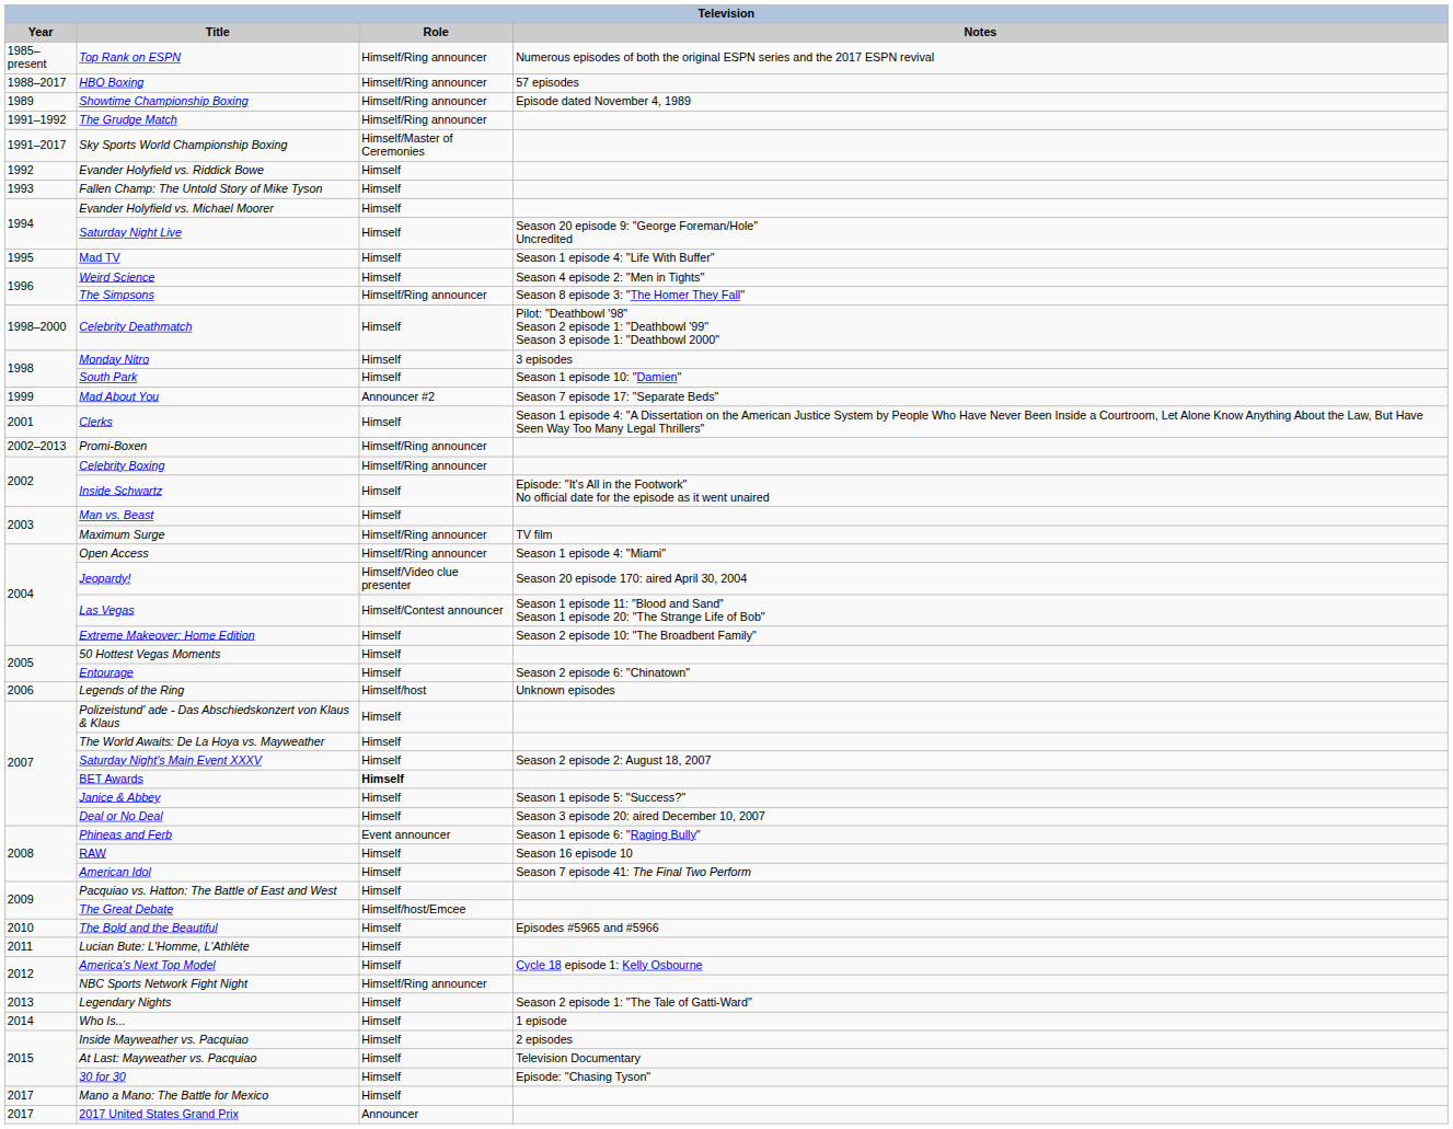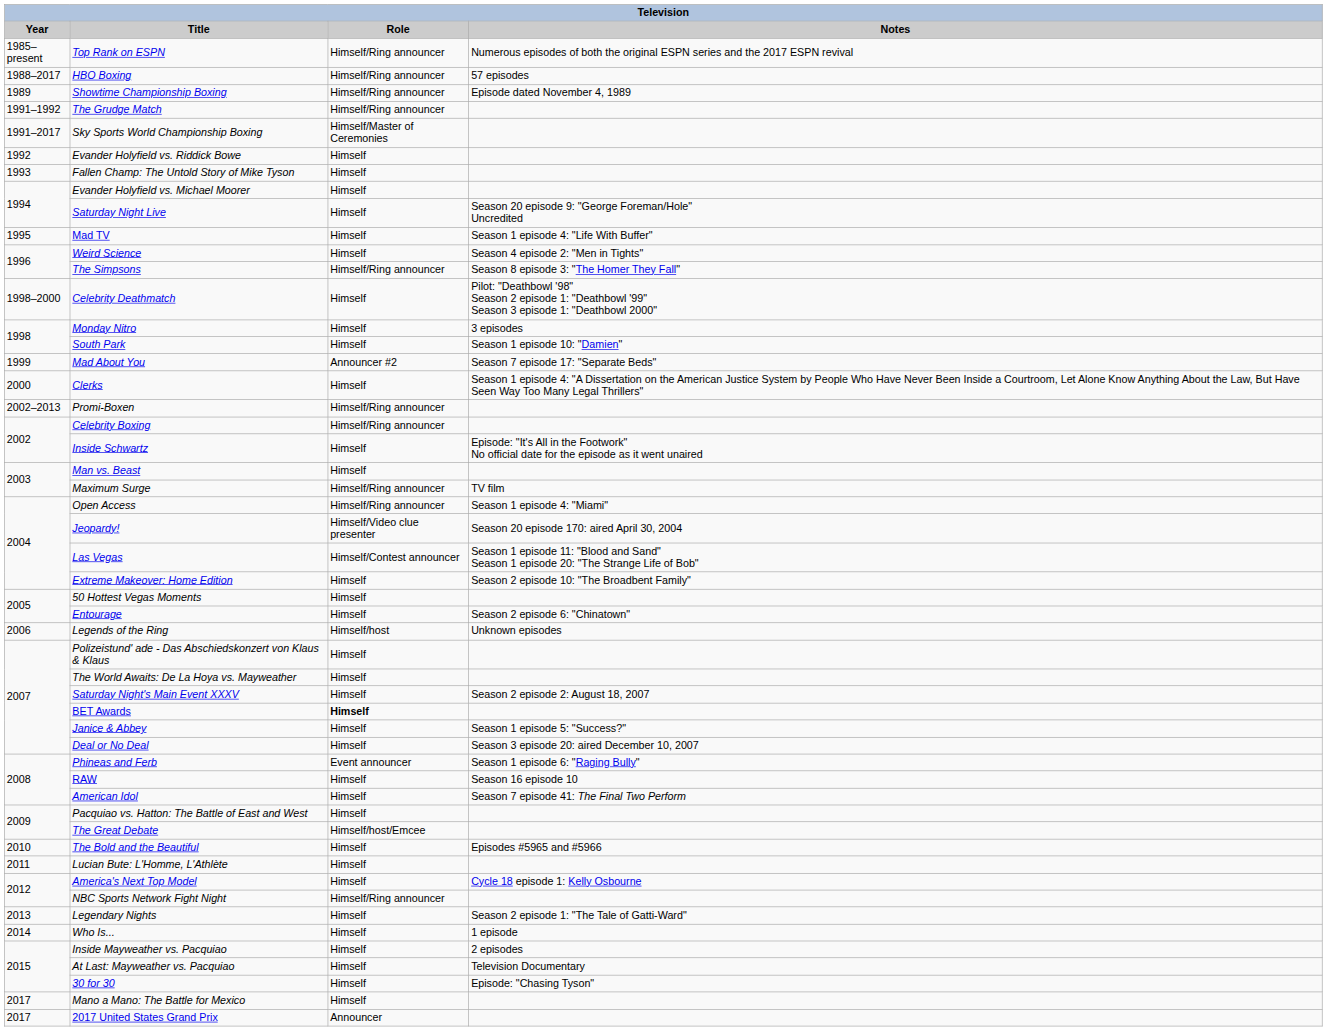 <table class="wikitable">
 <tr style="text-align:center;">
 <th colspan=4 style="background:#B0C4DE;">Television</th>
 </tr>
 <tr style="text-align:center;">
 <th style="background:#ccc;">Year</th>
 <th style="background:#ccc;">Title</th>
 <th style="background:#ccc;">Role</th>
 <th style="background:#ccc;">Notes</th>
 </tr>
 <tr>
 <td>1985–present</td>
 <td><em><a href='#'>Top Rank on ESPN</a></em></td>
 <td>Himself/Ring announcer</td>
 <td>Numerous episodes of both the original ESPN series and the 2017 ESPN revival</td>
 </tr>
 <tr>
 <td>1988–2017</td>
 <td><em><a href='#'>HBO Boxing</a></em></td>
 <td>Himself/Ring announcer</td>
 <td>57 episodes</td>
 </tr>
 <tr>
 <td>1989</td>
 <td><em><a href='#'>Showtime Championship Boxing</a></em></td>
 <td>Himself/Ring announcer</td>
 <td>Episode dated November 4, 1989</td>
 </tr>
 <tr>
 <td>1991–1992</td>
 <td><em><a href='#'>The Grudge Match</a></em></td>
 <td>Himself/Ring announcer</td>
 <td></td>
 </tr>
 <tr>
 <td>1991–2017</td>
 <td><em>Sky Sports World Championship Boxing</em></td>
 <td>Himself/Master of Ceremonies</td>
 <td></td>
 </tr>
 <tr>
 <td>1992</td>
 <td><em>Evander Holyfield vs. Riddick Bowe</em></td>
 <td>Himself</td>
 <td></td>
 </tr>
 <tr>
 <td>1993</td>
 <td><em>Fallen Champ: The Untold Story of Mike Tyson</em></td>
 <td>Himself</td>
 <td></td>
 </tr>
 <tr>
 <td rowspan=2>1994</td>
 <td><em>Evander Holyfield vs. Michael Moorer</em></td>
 <td>Himself</td>
 <td></td>
 </tr>
 <tr>
 <td><em><a href='#'>Saturday Night Live</a></em></td>
 <td>Himself</td>
 <td>Season 20 episode 9: "George Foreman/Hole"<br> Uncredited</td>
 </tr>
 <tr>
 <td>1995</td>
 <td><a href='#'>Mad TV</a></td>
 <td>Himself</td>
 <td>Season 1 episode 4: "Life With Buffer"</td>
 </tr>
 <tr>
 <td rowspan=2>1996</td>
 <td><em><a href='#'>Weird Science</a></em></td>
 <td>Himself</td>
 <td>Season 4 episode 2: "Men in Tights"</td>
 </tr>
 <tr>
 <td><em><a href='#'>The Simpsons</a></em></td>
 <td>Himself/Ring announcer</td>
 <td>Season 8 episode 3:  "<a href='#'>The Homer They Fall</a>"</td>
 </tr>
 <tr>
 <td>1998–2000</td>
 <td><em><a href='#'>Celebrity Deathmatch</a></em></td>
 <td>Himself</td>
 <td>Pilot: "Deathbowl '98"<br> Season 2 episode 1: "Deathbowl '99"<br> Season 3 episode 1: "Deathbowl 2000"</td>
 </tr>
 <tr>
 <td rowspan=2>1998</td>
 <td><em><a href='#'>Monday Nitro</a></em></td>
 <td>Himself</td>
 <td>3 episodes</td>
 </tr>
 <tr>
 <td><em><a href='#'>South Park</a></em></td>
 <td>Himself</td>
 <td>Season 1 episode 10: "<a href='#'>Damien</a>"</td>
 </tr>
 <tr>
 <td>1999</td>
 <td><em><a href='#'>Mad About You</a></em></td>
 <td>Announcer #2</td>
 <td>Season 7 episode 17: "Separate Beds"</td>
 </tr>
 <tr>
-<td>2001</td>
+<td>2000</td>
 <td><em><a href='#'>Clerks</a></em></td>
 <td>Himself</td>
 <td>Season 1 episode 4: "A Dissertation on the American Justice System by People Who Have Never Been Inside a Courtroom, Let Alone Know Anything About the Law, But Have Seen Way Too Many Legal Thrillers"</td>
 </tr>
 <tr>
 <td>2002–2013</td>
 <td><em>Promi-Boxen</em></td>
 <td>Himself/Ring announcer</td>
 <td></td>
 </tr>
 <tr>
 <td rowspan=2>2002</td>
 <td><em><a href='#'>Celebrity Boxing</a></em></td>
 <td>Himself/Ring announcer</td>
 <td></td>
 </tr>
 <tr>
 <td><em><a href='#'>Inside Schwartz</a></em></td>
 <td>Himself</td>
 <td>Episode: "It's All in the Footwork"<br> No official date for the episode as it went unaired</td>
 </tr>
 <tr>
 <td rowspan=2>2003</td>
 <td><em><a href='#'>Man vs. Beast</a></em></td>
 <td>Himself</td>
 <td></td>
 </tr>
 <tr>
 <td><em>Maximum Surge</em></td>
 <td>Himself/Ring announcer</td>
 <td>TV film</td>
 </tr>
 <tr>
 <td rowspan=4>2004</td>
 <td><em>Open Access</em></td>
 <td>Himself/Ring announcer</td>
 <td>Season 1 episode 4: "Miami"</td>
 </tr>
 <tr>
 <td><em><a href='#'>Jeopardy!</a></em></td>
 <td>Himself/Video clue presenter</td>
 <td>Season 20 episode 170: aired April 30, 2004</td>
 </tr>
 <tr>
 <td><em><a href='#'>Las Vegas</a></em></td>
 <td>Himself/Contest announcer</td>
 <td>Season 1 episode 11: "Blood and Sand"<br> Season 1 episode 20: "The Strange Life of Bob"</td>
 </tr>
 <tr>
 <td><em><a href='#'>Extreme Makeover: Home Edition</a></em></td>
 <td>Himself</td>
 <td>Season 2 episode 10: "The Broadbent Family"</td>
 </tr>
 <tr>
 <td rowspan=2>2005</td>
 <td><em>50 Hottest Vegas Moments</em></td>
 <td>Himself</td>
 <td></td>
 </tr>
 <tr>
 <td><em><a href='#'>Entourage</a></em></td>
 <td>Himself</td>
 <td>Season 2 episode 6: "Chinatown"</td>
 </tr>
 <tr>
 <td>2006</td>
 <td><em>Legends of the Ring</em></td>
 <td>Himself/host</td>
 <td>Unknown episodes</td>
 </tr>
 <tr>
 <td rowspan=6>2007</td>
 <td><em>Polizeistund' ade - Das Abschiedskonzert von Klaus & Klaus</em></td>
 <td>Himself</td>
 <td></td>
 </tr>
 <tr>
 <td><em>The World Awaits: De La Hoya vs. Mayweather</em></td>
 <td>Himself</td>
 <td></td>
 </tr>
 <tr>
 <td><em><a href='#'>Saturday Night's Main Event XXXV</a></em></td>
 <td>Himself</td>
 <td>Season 2 episode 2: August 18, 2007</td>
 </tr>
 <tr>
 <td><a href='#'>BET Awards</a></td>
 <td><strong>Himself</strong></td>
 <td></td>
 </tr>
 <tr>
 <td><em><a href='#'>Janice & Abbey</a></em></td>
 <td>Himself</td>
 <td>Season 1 episode 5: "Success?"</td>
 </tr>
 <tr>
 <td><em><a href='#'>Deal or No Deal</a></em></td>
 <td>Himself</td>
 <td>Season 3 episode 20: aired December 10, 2007</td>
 </tr>
 <tr>
 <td rowspan=3>2008</td>
 <td><em><a href='#'>Phineas and Ferb</a></em></td>
 <td>Event announcer</td>
 <td>Season 1 episode 6: "<a href='#'>Raging Bully</a>"</td>
 </tr>
 <tr>
 <td><a href='#'>RAW</a></td>
 <td>Himself</td>
 <td>Season 16 episode 10</td>
 </tr>
 <tr>
 <td><em><a href='#'>American Idol</a></em></td>
 <td>Himself</td>
 <td>Season 7 episode 41: <em>The Final Two Perform</em></td>
 </tr>
 <tr>
 <td rowspan=2>2009</td>
 <td><em>Pacquiao vs. Hatton: The Battle of East and West</em></td>
 <td>Himself</td>
 <td></td>
 </tr>
 <tr>
 <td><em><a href='#'>The Great Debate</a></em></td>
 <td>Himself/host/Emcee</td>
 <td></td>
 </tr>
 <tr>
 <td>2010</td>
 <td><em><a href='#'>The Bold and the Beautiful</a></em></td>
 <td>Himself</td>
 <td>Episodes #5965 and #5966</td>
 </tr>
 <tr>
 <td>2011</td>
 <td><em>Lucian Bute: L'Homme, L'Athlète</em></td>
 <td>Himself</td>
 <td></td>
 </tr>
 <tr>
 <td rowspan=2>2012</td>
 <td><em><a href='#'>America's Next Top Model</a></em></td>
 <td>Himself</td>
 <td><a href='#'>Cycle 18</a> episode 1: <a href='#'>Kelly Osbourne</a></td>
 </tr>
 <tr>
 <td><em>NBC Sports Network Fight Night</em></td>
 <td>Himself/Ring announcer</td>
 <td></td>
 </tr>
 <tr>
 <td>2013</td>
 <td><em>Legendary Nights</em></td>
 <td>Himself</td>
 <td>Season 2 episode 1: "The Tale of Gatti-Ward"</td>
 </tr>
 <tr>
 <td>2014</td>
 <td><em>Who Is...</em></td>
 <td>Himself</td>
 <td>1 episode</td>
 </tr>
 <tr>
 <td rowspan=3>2015</td>
 <td><em>Inside Mayweather vs. Pacquiao</em></td>
 <td>Himself</td>
 <td>2 episodes</td>
 </tr>
 <tr>
 <td><em>At Last: Mayweather vs. Pacquiao</em></td>
 <td>Himself</td>
 <td>Television Documentary</td>
 </tr>
 <tr>
 <td><em><a href='#'>30 for 30</a></em></td>
 <td>Himself</td>
 <td>Episode: "Chasing Tyson"</td>
 </tr>
 <tr>
 <td>2017</td>
 <td><em>Mano a Mano: The Battle for Mexico</em></td>
 <td>Himself</td>
 <td></td>
 </tr>
 <tr>
 <td>2017</td>
 <td><a href='#'>2017 United States Grand Prix</a></td>
 <td>Announcer</td>
 <td></td>
 </tr>
 </table>
